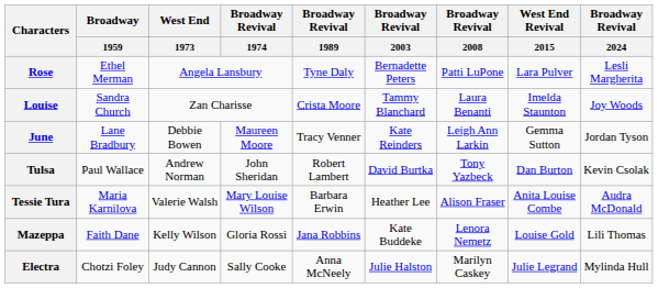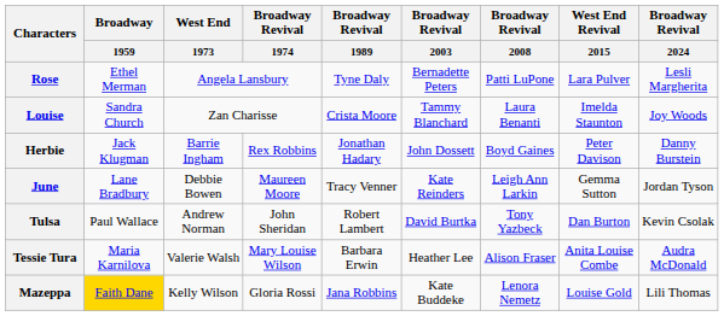 <table class="wikitable" style="text-align:center" border="1">
 <tr>
 <th rowspan="2" style="width:10%;">Characters</th>
 <th style="width:10%;">Broadway</th>
 <th style="width:10%;">West End</th>
 <th style="width:10%;">Broadway Revival</th>
 <th style="width:10%;">Broadway Revival</th>
 <th style="width:10%;">Broadway Revival</th>
 <th style="width:10%;">Broadway Revival</th>
 <th style="width:10%;">West End Revival</th>
 <th style="width:10%;">Broadway Revival</th>
 </tr>
 <tr>
 <th><small>1959</small></th>
 <th><small>1973</small></th>
 <th><small>1974</small></th>
 <th><small>1989</small></th>
 <th><small>2003</small></th>
 <th><small>2008</small></th>
 <th><small>2015</small></th>
 <th><small>2024</small></th>
 </tr>
 <tr>
 <th><a href='#'>Rose</a></th>
 <td><a href='#'>Ethel Merman</a></td>
 <td colspan="2"><a href='#'>Angela Lansbury</a></td>
 <td><a href='#'>Tyne Daly</a></td>
 <td><a href='#'>Bernadette Peters</a></td>
 <td><a href='#'>Patti LuPone</a></td>
 <td><a href='#'>Lara Pulver</a></td>
 <td><a href='#'>Lesli Margherita</a></td>
 </tr>
 <tr>
 <th><a href='#'>Louise</a></th>
 <td><a href='#'>Sandra Church</a></td>
 <td colspan="2">Zan Charisse</td>
 <td><a href='#'>Crista Moore</a></td>
 <td><a href='#'>Tammy Blanchard</a></td>
 <td><a href='#'>Laura Benanti</a></td>
 <td><a href='#'>Imelda Staunton</a></td>
 <td><a href='#'>Joy Woods</a></td>
 </tr>
 <tr>
+<th>Herbie</th>
+<td><a href='#'>Jack Klugman</a></td>
+<td><a href='#'>Barrie Ingham</a></td>
+<td><a href='#'>Rex Robbins</a></td>
+<td><a href='#'>Jonathan Hadary</a></td>
+<td><a href='#'>John Dossett</a></td>
+<td><a href='#'>Boyd Gaines</a></td>
+<td><a href='#'>Peter Davison</a></td>
+<td><a href='#'>Danny Burstein</a></td>
+</tr>
+<tr>
 <th><a href='#'>June</a></th>
 <td><a href='#'>Lane Bradbury</a></td>
 <td>Debbie Bowen</td>
 <td><a href='#'>Maureen Moore</a></td>
 <td>Tracy Venner</td>
 <td><a href='#'>Kate Reinders</a></td>
 <td><a href='#'>Leigh Ann Larkin</a></td>
 <td>Gemma Sutton</td>
 <td>Jordan Tyson</td>
 </tr>
 <tr>
 <th>Tulsa</th>
 <td>Paul Wallace</td>
 <td>Andrew Norman</td>
 <td>John Sheridan</td>
 <td>Robert Lambert</td>
 <td><a href='#'>David Burtka</a></td>
 <td><a href='#'>Tony Yazbeck</a></td>
 <td><a href='#'>Dan Burton</a></td>
 <td>Kevin Csolak</td>
 </tr>
 <tr>
 <th>Tessie Tura</th>
 <td><a href='#'>Maria Karnilova</a></td>
 <td>Valerie Walsh</td>
 <td><a href='#'>Mary Louise Wilson</a></td>
 <td>Barbara Erwin</td>
 <td>Heather Lee</td>
 <td><a href='#'>Alison Fraser</a></td>
 <td><a href='#'>Anita Louise Combe</a></td>
 <td><a href='#'>Audra McDonald</a></td>
 </tr>
 <tr>
 <th>Mazeppa</th>
-<td><a href='#'>Faith Dane</a></td>
+<td style="background: gold;"><a href='#'>Faith Dane</a></td>
 <td>Kelly Wilson</td>
 <td>Gloria Rossi</td>
 <td><a href='#'>Jana Robbins</a></td>
 <td>Kate Buddeke</td>
 <td><a href='#'>Lenora Nemetz</a></td>
 <td><a href='#'>Louise Gold</a></td>
 <td>Lili Thomas</td>
 </tr>
-<tr>
-<th>Electra</th>
-<td>Chotzi Foley</td>
-<td>Judy Cannon</td>
-<td>Sally Cooke</td>
-<td>Anna McNeely</td>
-<td><a href='#'>Julie Halston</a></td>
-<td>Marilyn Caskey</td>
-<td><a href='#'>Julie Legrand</a></td>
-<td>Mylinda Hull</td>
-</tr>
 </table>
